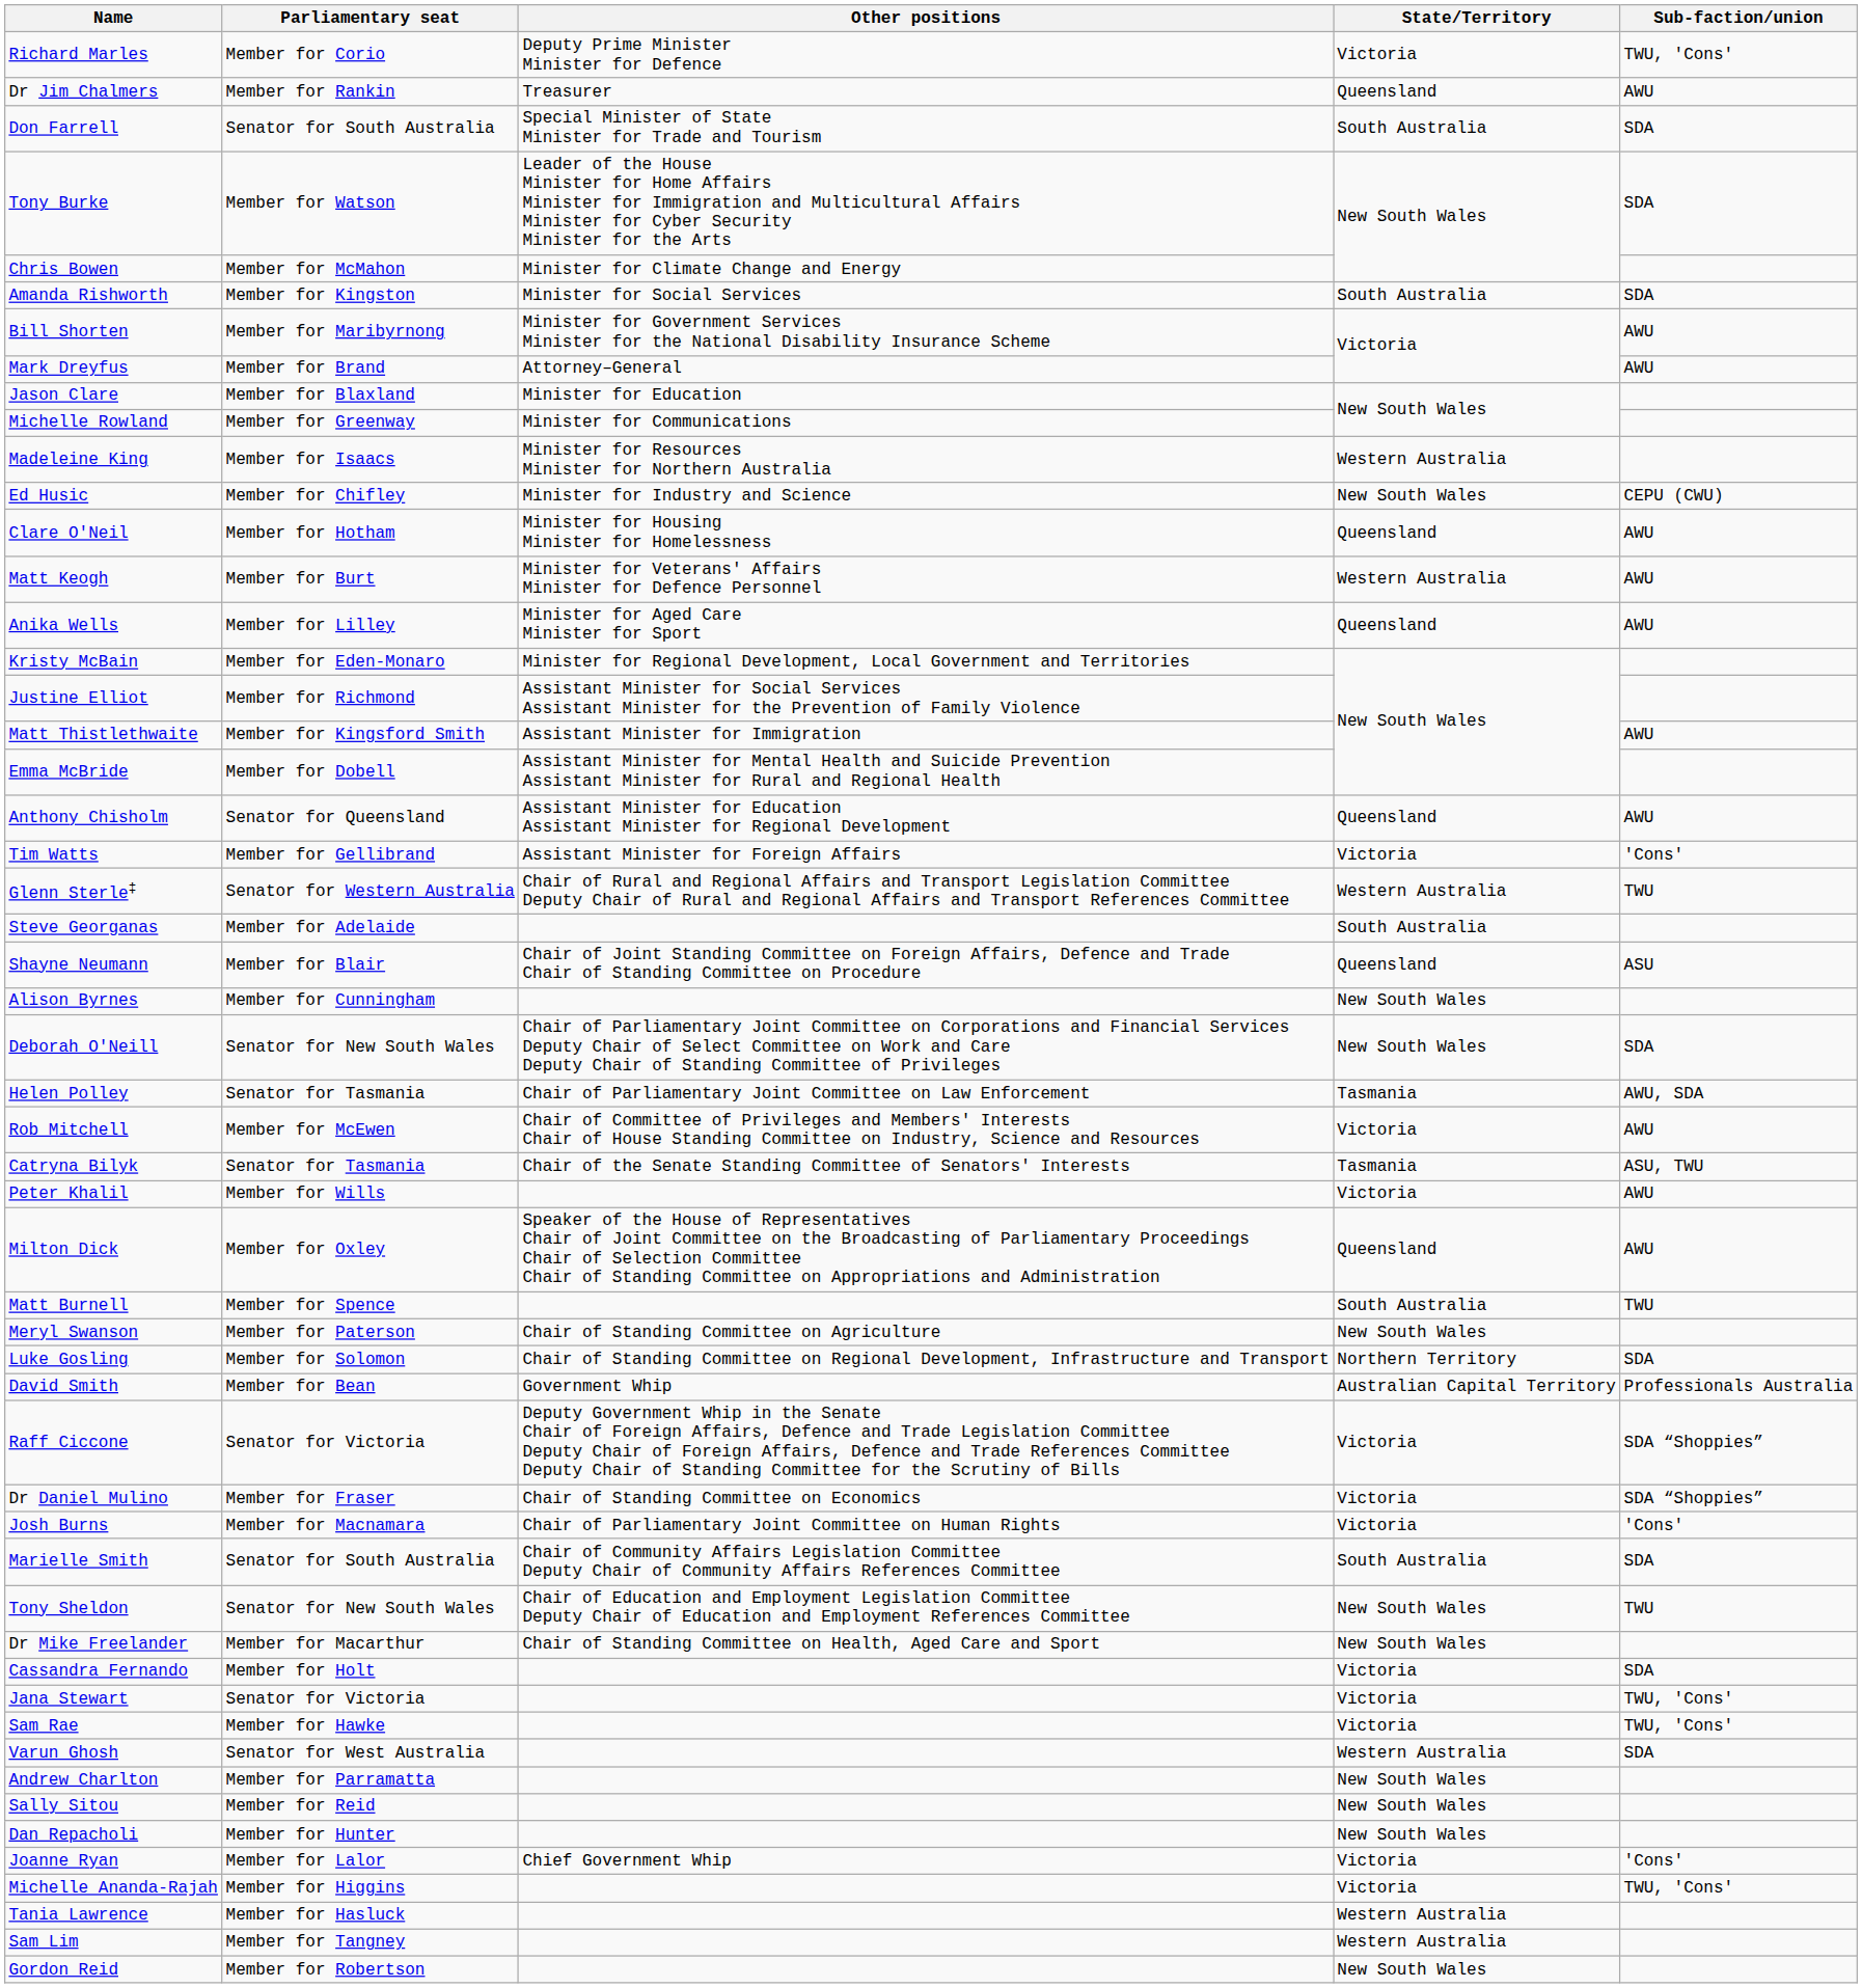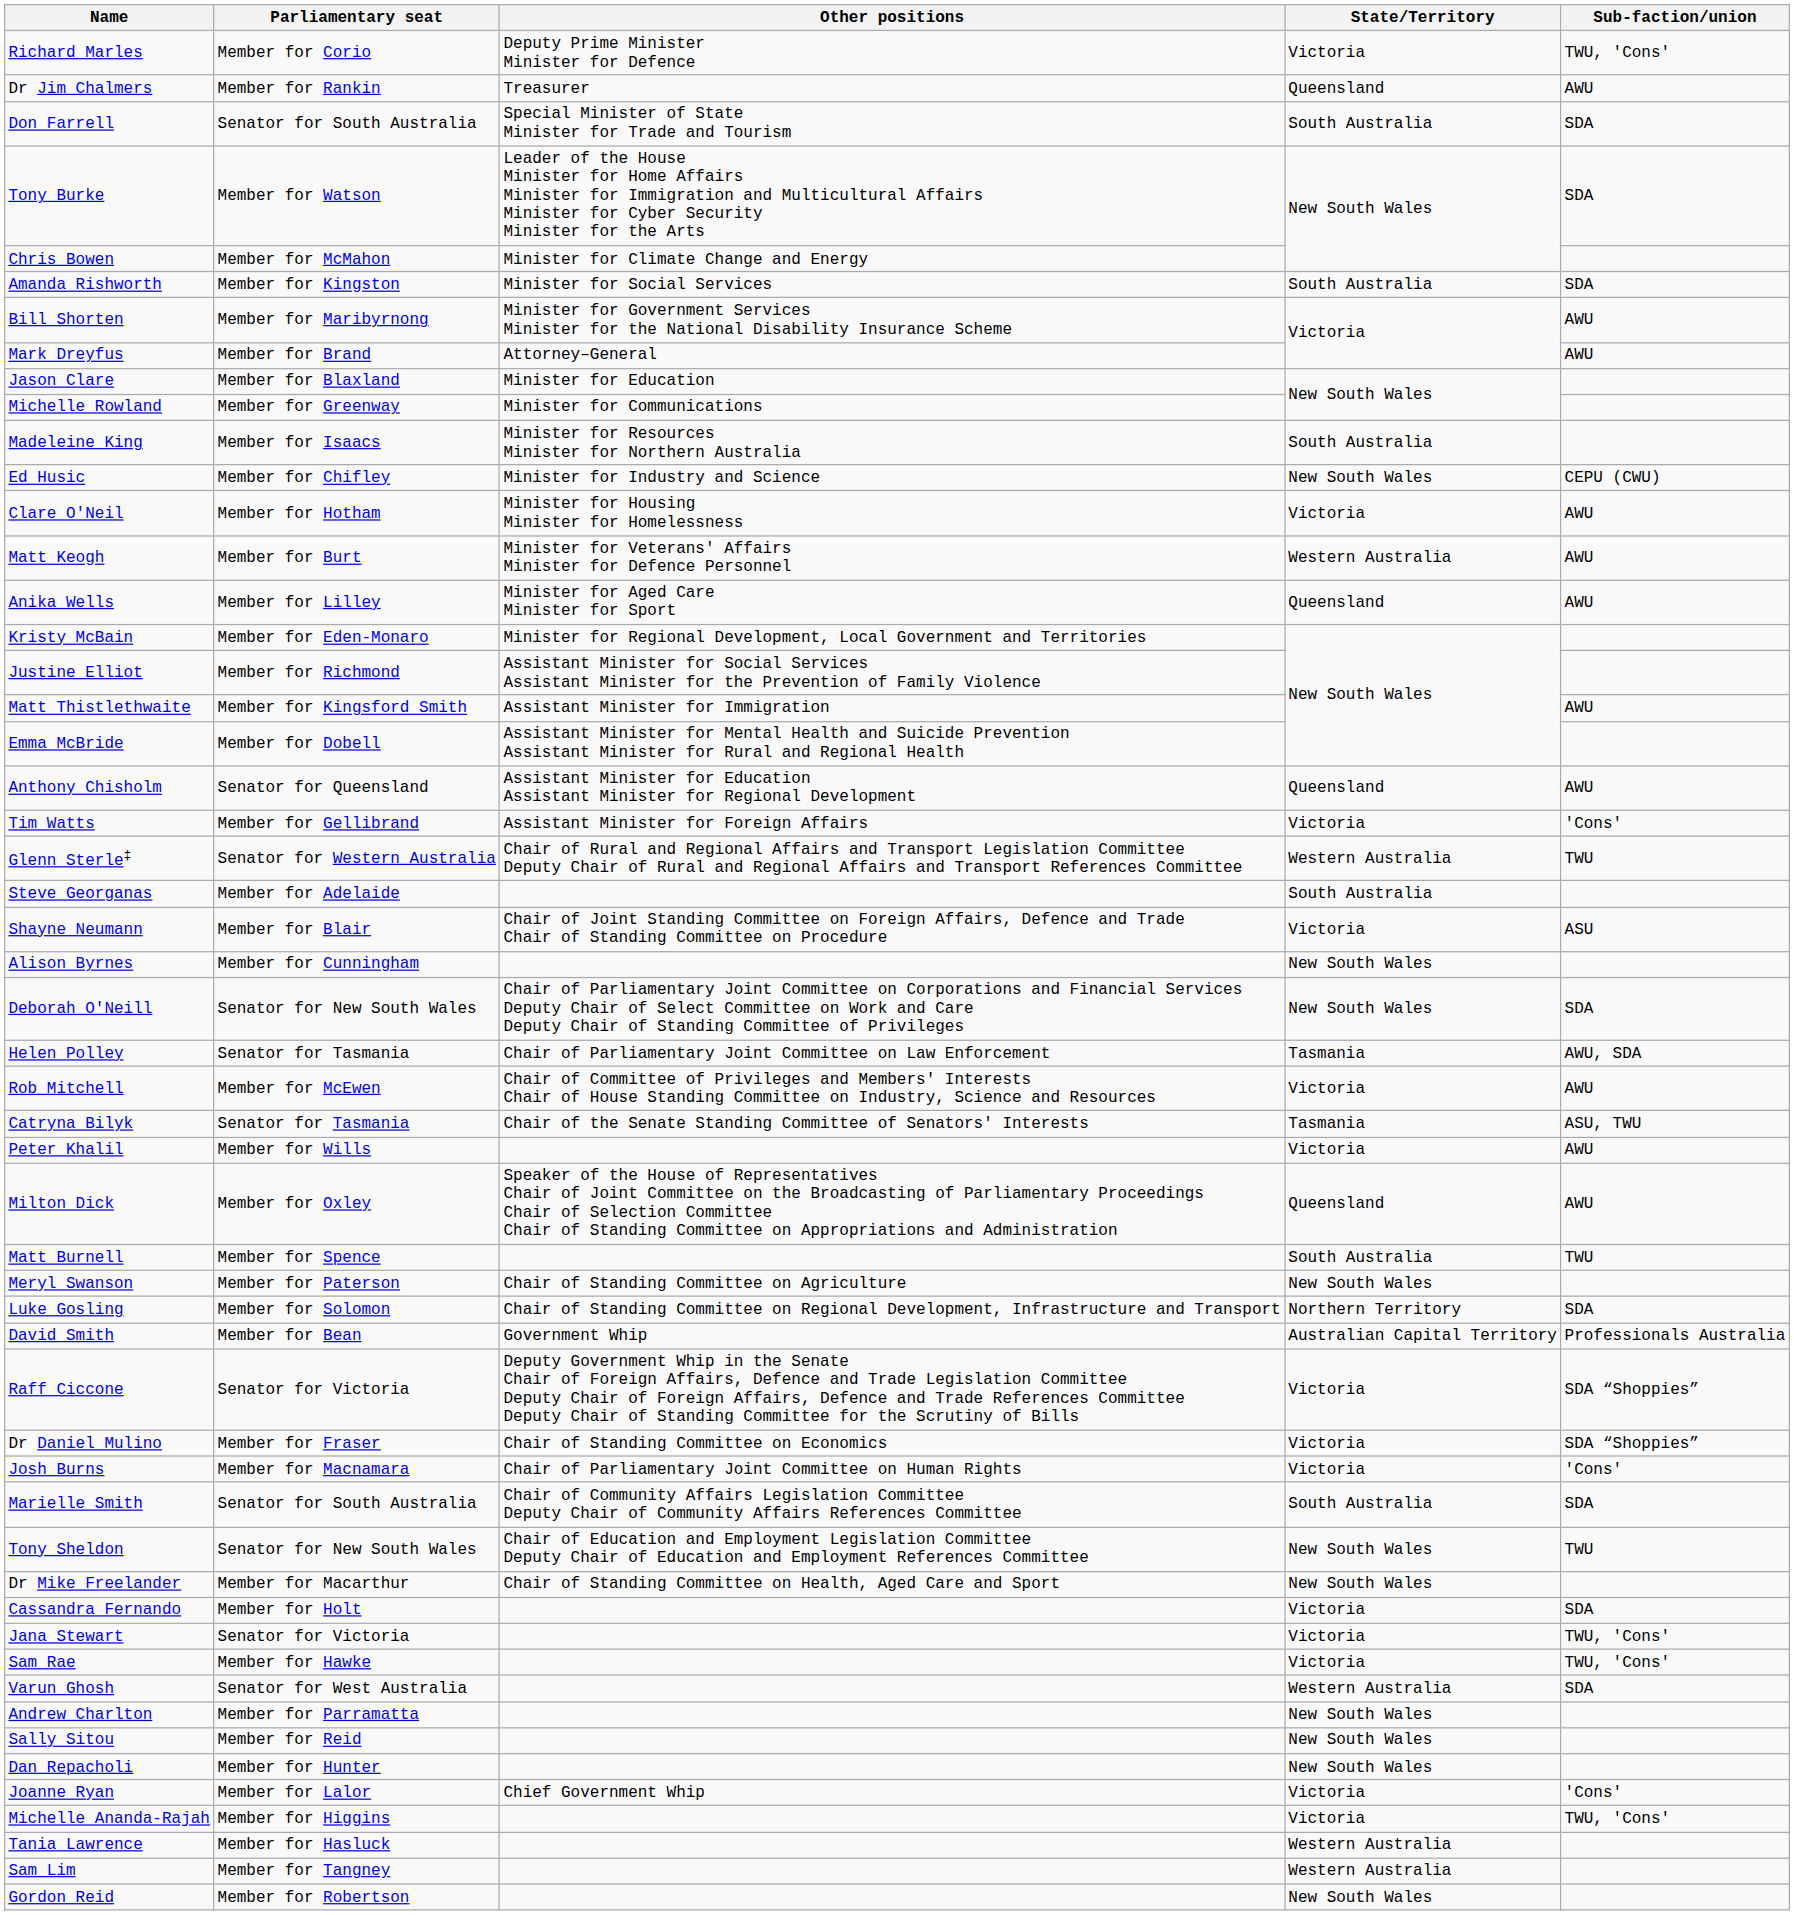 <table class="wikitable sortable" border="1">
 <tr>
 <th>Name</th>
 <th>Parliamentary seat</th>
 <th>Other positions</th>
 <th>State/Territory</th>
 <th>Sub-faction/union</th>
 </tr>
 <tr>
 <td><a href='#'>Richard Marles</a></td>
 <td>Member for <a href='#'>Corio</a></td>
 <td>Deputy Prime Minister<br>Minister for Defence</td>
 <td>Victoria</td>
 <td>TWU, 'Cons'</td>
 </tr>
 <tr>
 <td>Dr <a href='#'>Jim Chalmers</a></td>
 <td>Member for <a href='#'>Rankin</a></td>
 <td>Treasurer</td>
 <td>Queensland</td>
 <td>AWU</td>
 </tr>
 <tr>
 <td><a href='#'>Don Farrell</a></td>
 <td>Senator for South Australia</td>
 <td>Special Minister of State<br>Minister for Trade and Tourism</td>
 <td>South Australia</td>
 <td>SDA</td>
 </tr>
 <tr>
 <td><a href='#'>Tony Burke</a></td>
 <td>Member for <a href='#'>Watson</a></td>
 <td>Leader of the House<br>Minister for Home Affairs<br>Minister for Immigration and Multicultural Affairs<br>Minister for Cyber Security<br>Minister for the Arts</td>
 <td rowspan=2>New South Wales</td>
 <td>SDA</td>
 </tr>
 <tr>
 <td><a href='#'>Chris Bowen</a></td>
 <td>Member for <a href='#'>McMahon</a></td>
 <td>Minister for Climate Change and Energy</td>
 <td></td>
 </tr>
 <tr>
 <td><a href='#'>Amanda Rishworth</a></td>
 <td>Member for <a href='#'>Kingston</a></td>
 <td>Minister for Social Services</td>
 <td>South Australia</td>
 <td>SDA</td>
 </tr>
 <tr>
 <td><a href='#'>Bill Shorten</a></td>
 <td>Member for <a href='#'>Maribyrnong</a></td>
 <td>Minister for Government Services<br>Minister for the National Disability Insurance Scheme</td>
 <td rowspan=2>Victoria</td>
 <td>AWU</td>
 </tr>
 <tr>
 <td><a href='#'>Mark Dreyfus</a> </td>
 <td>Member for <a href='#'>Brand</a></td>
 <td>Attorney–General</td>
 <td>AWU</td>
 </tr>
 <tr>
 <td><a href='#'>Jason Clare</a></td>
 <td>Member for <a href='#'>Blaxland</a></td>
 <td>Minister for Education</td>
 <td rowspan=2>New South Wales</td>
 <td></td>
 </tr>
 <tr>
 <td><a href='#'>Michelle Rowland</a></td>
 <td>Member for <a href='#'>Greenway</a></td>
 <td>Minister for Communications</td>
 <td></td>
 </tr>
 <tr>
 <td><a href='#'>Madeleine King</a></td>
 <td>Member for <a href='#'>Isaacs</a></td>
 <td>Minister for Resources<br>Minister for Northern Australia</td>
-<td>Western Australia</td>
+<td>South Australia</td>
 <td></td>
 </tr>
 <tr>
 <td><a href='#'>Ed Husic</a></td>
 <td>Member for <a href='#'>Chifley</a></td>
 <td>Minister for Industry and Science</td>
 <td>New South Wales</td>
 <td>CEPU (CWU)</td>
 </tr>
 <tr>
 <td><a href='#'>Clare O'Neil</a></td>
 <td>Member for <a href='#'>Hotham</a></td>
 <td>Minister for Housing<br>Minister for Homelessness</td>
-<td>Queensland</td>
+<td>Victoria</td>
 <td>AWU</td>
 </tr>
 <tr>
 <td><a href='#'>Matt Keogh</a></td>
 <td>Member for <a href='#'>Burt</a></td>
 <td>Minister for Veterans' Affairs<br>Minister for Defence Personnel</td>
 <td>Western Australia</td>
 <td>AWU</td>
 </tr>
 <tr>
 <td><a href='#'>Anika Wells</a></td>
 <td>Member for <a href='#'>Lilley</a></td>
 <td>Minister for Aged Care<br>Minister for Sport</td>
 <td>Queensland</td>
 <td>AWU</td>
 </tr>
 <tr>
 <td><a href='#'>Kristy McBain</a></td>
 <td>Member for <a href='#'>Eden-Monaro</a></td>
 <td>Minister for Regional Development, Local Government and Territories</td>
 <td rowspan=4>New South Wales</td>
 <td></td>
 </tr>
 <tr>
 <td><a href='#'>Justine Elliot</a></td>
 <td>Member for <a href='#'>Richmond</a></td>
 <td>Assistant Minister for Social Services<br>Assistant Minister for the Prevention of Family Violence</td>
 <td></td>
 </tr>
 <tr>
 <td><a href='#'>Matt Thistlethwaite</a></td>
 <td>Member for <a href='#'>Kingsford Smith</a></td>
 <td>Assistant Minister for Immigration</td>
 <td>AWU</td>
 </tr>
 <tr>
 <td><a href='#'>Emma McBride</a></td>
 <td>Member for <a href='#'>Dobell</a></td>
 <td>Assistant Minister for Mental Health and Suicide Prevention<br>Assistant Minister for Rural and Regional Health</td>
 <td></td>
 </tr>
 <tr>
 <td><a href='#'>Anthony Chisholm</a></td>
 <td>Senator for Queensland</td>
 <td>Assistant Minister for Education<br>Assistant Minister for Regional Development</td>
 <td>Queensland</td>
 <td>AWU</td>
 </tr>
 <tr>
 <td><a href='#'>Tim Watts</a></td>
 <td>Member for <a href='#'>Gellibrand</a></td>
 <td>Assistant Minister for Foreign Affairs</td>
 <td>Victoria</td>
 <td>'Cons'</td>
 </tr>
 <tr>
 <td><a href='#'>Glenn Sterle</a><sup>‡</sup></td>
 <td>Senator for <a href='#'>Western Australia</a></td>
 <td>Chair of Rural and Regional Affairs and Transport Legislation Committee<br>Deputy Chair of Rural and Regional Affairs and Transport References Committee</td>
 <td>Western Australia</td>
 <td>TWU</td>
 </tr>
 <tr>
 <td><a href='#'>Steve Georganas</a></td>
 <td>Member for <a href='#'>Adelaide</a></td>
 <td></td>
 <td>South Australia</td>
 <td></td>
 </tr>
 <tr>
 <td><a href='#'>Shayne Neumann</a></td>
 <td>Member for <a href='#'>Blair</a></td>
 <td>Chair of Joint Standing Committee on Foreign Affairs, Defence and Trade<br>Chair of Standing Committee on Procedure</td>
-<td>Queensland</td>
+<td>Victoria</td>
 <td>ASU</td>
 </tr>
 <tr>
 <td><a href='#'>Alison Byrnes</a></td>
 <td>Member for <a href='#'>Cunningham</a></td>
 <td></td>
 <td>New South Wales</td>
 <td></td>
 </tr>
 <tr>
 <td><a href='#'>Deborah O'Neill</a></td>
 <td>Senator for New South Wales</td>
 <td>Chair of Parliamentary Joint Committee on Corporations and Financial Services<br>Deputy Chair of Select Committee on Work and Care<br>Deputy Chair of Standing Committee of Privileges</td>
 <td>New South Wales</td>
 <td>SDA</td>
 </tr>
 <tr>
 <td><a href='#'>Helen Polley</a></td>
 <td>Senator for Tasmania</td>
 <td>Chair of Parliamentary Joint Committee on Law Enforcement</td>
 <td>Tasmania</td>
 <td>AWU, SDA</td>
 </tr>
 <tr>
 <td><a href='#'>Rob Mitchell</a></td>
 <td>Member for <a href='#'>McEwen</a></td>
 <td>Chair of Committee of Privileges and Members' Interests<br>Chair of House Standing Committee on Industry, Science and Resources</td>
 <td>Victoria</td>
 <td>AWU</td>
 </tr>
 <tr>
 <td><a href='#'>Catryna Bilyk</a></td>
 <td>Senator for <a href='#'>Tasmania</a></td>
 <td>Chair of the Senate Standing Committee of Senators' Interests</td>
 <td>Tasmania</td>
 <td>ASU, TWU</td>
 </tr>
 <tr>
 <td><a href='#'>Peter Khalil</a></td>
 <td>Member for <a href='#'>Wills</a></td>
 <td></td>
 <td>Victoria</td>
 <td>AWU</td>
 </tr>
 <tr>
 <td><a href='#'>Milton Dick</a></td>
 <td>Member for <a href='#'>Oxley</a></td>
 <td>Speaker of the House of Representatives<br>Chair of Joint Committee on the Broadcasting of Parliamentary Proceedings<br>Chair of Selection Committee<br>Chair of Standing Committee on Appropriations and Administration</td>
 <td>Queensland</td>
 <td>AWU</td>
 </tr>
 <tr>
 <td><a href='#'>Matt Burnell</a></td>
 <td>Member for <a href='#'>Spence</a></td>
 <td></td>
 <td>South Australia</td>
 <td>TWU</td>
 </tr>
 <tr>
 <td><a href='#'>Meryl Swanson</a></td>
 <td>Member for <a href='#'>Paterson</a></td>
 <td>Chair of Standing Committee on Agriculture</td>
 <td>New South Wales</td>
 <td></td>
 </tr>
 <tr>
 <td><a href='#'>Luke Gosling</a></td>
 <td>Member for <a href='#'>Solomon</a></td>
 <td>Chair of Standing Committee on Regional Development, Infrastructure and Transport</td>
 <td>Northern Territory</td>
 <td>SDA</td>
 </tr>
 <tr>
 <td><a href='#'>David Smith</a></td>
 <td>Member for <a href='#'>Bean</a></td>
 <td>Government Whip</td>
 <td>Australian Capital Territory</td>
 <td>Professionals Australia</td>
 </tr>
 <tr>
 <td><a href='#'>Raff Ciccone</a></td>
 <td>Senator for Victoria</td>
 <td>Deputy Government Whip in the Senate<br>Chair of Foreign Affairs, Defence and Trade Legislation Committee<br>Deputy Chair of Foreign Affairs, Defence and Trade References Committee<br>Deputy Chair of Standing Committee for the Scrutiny of Bills</td>
 <td>Victoria</td>
 <td>SDA “Shoppies”</td>
 </tr>
 <tr>
 <td>Dr <a href='#'>Daniel Mulino</a></td>
 <td>Member for <a href='#'>Fraser</a></td>
 <td>Chair of Standing Committee on Economics</td>
 <td>Victoria</td>
 <td>SDA “Shoppies”</td>
 </tr>
 <tr>
 <td><a href='#'>Josh Burns</a></td>
 <td>Member for <a href='#'>Macnamara</a></td>
 <td>Chair of Parliamentary Joint Committee on Human Rights</td>
 <td>Victoria</td>
 <td>'Cons'</td>
 </tr>
 <tr>
 <td><a href='#'>Marielle Smith</a></td>
 <td>Senator for South Australia</td>
 <td>Chair of Community Affairs Legislation Committee<br>Deputy Chair of Community Affairs References Committee</td>
 <td>South Australia</td>
 <td>SDA</td>
 </tr>
 <tr>
 <td><a href='#'>Tony Sheldon</a></td>
 <td>Senator for New South Wales</td>
 <td>Chair of Education and Employment Legislation Committee<br>Deputy Chair of Education and Employment References Committee</td>
 <td>New South Wales</td>
 <td>TWU</td>
 </tr>
 <tr>
 <td>Dr <a href='#'>Mike Freelander</a></td>
 <td>Member for Macarthur</td>
 <td>Chair of Standing Committee on Health, Aged Care and Sport</td>
 <td>New South Wales</td>
 <td></td>
 </tr>
 <tr>
 <td><a href='#'>Cassandra Fernando</a></td>
 <td>Member for <a href='#'>Holt</a></td>
 <td></td>
 <td>Victoria</td>
 <td>SDA</td>
 </tr>
 <tr>
 <td><a href='#'>Jana Stewart</a></td>
 <td>Senator for Victoria</td>
 <td></td>
 <td>Victoria</td>
 <td>TWU, 'Cons'</td>
 </tr>
 <tr>
 <td><a href='#'>Sam Rae</a></td>
 <td>Member for <a href='#'>Hawke</a></td>
 <td></td>
 <td>Victoria</td>
 <td>TWU, 'Cons'</td>
 </tr>
 <tr>
 <td><a href='#'>Varun Ghosh</a></td>
 <td>Senator for West Australia</td>
 <td></td>
 <td>Western Australia</td>
 <td>SDA</td>
 </tr>
 <tr>
 <td><a href='#'>Andrew Charlton</a></td>
 <td>Member for <a href='#'>Parramatta</a></td>
 <td></td>
 <td>New South Wales</td>
 <td></td>
 </tr>
 <tr>
 <td><a href='#'>Sally Sitou</a></td>
 <td>Member for <a href='#'>Reid</a></td>
 <td></td>
 <td>New South Wales</td>
 <td></td>
 </tr>
 <tr>
 <td><a href='#'>Dan Repacholi</a></td>
 <td>Member for <a href='#'>Hunter</a></td>
 <td></td>
 <td>New South Wales</td>
 <td></td>
 </tr>
 <tr>
 <td><a href='#'>Joanne Ryan</a></td>
 <td>Member for <a href='#'>Lalor</a></td>
 <td>Chief Government Whip</td>
 <td>Victoria</td>
 <td>'Cons'</td>
 </tr>
 <tr>
 <td><a href='#'>Michelle Ananda-Rajah</a></td>
 <td>Member for <a href='#'>Higgins</a></td>
 <td></td>
 <td>Victoria</td>
 <td>TWU, 'Cons'</td>
 </tr>
 <tr>
 <td><a href='#'>Tania Lawrence</a></td>
 <td>Member for <a href='#'>Hasluck</a></td>
 <td></td>
 <td>Western Australia</td>
 <td></td>
 </tr>
 <tr>
 <td><a href='#'>Sam Lim</a></td>
 <td>Member for <a href='#'>Tangney</a></td>
 <td></td>
 <td>Western Australia</td>
 <td></td>
 </tr>
 <tr>
 <td><a href='#'>Gordon Reid</a></td>
 <td>Member for <a href='#'>Robertson</a></td>
 <td></td>
 <td>New South Wales</td>
 <td></td>
 </tr>
 </table>
